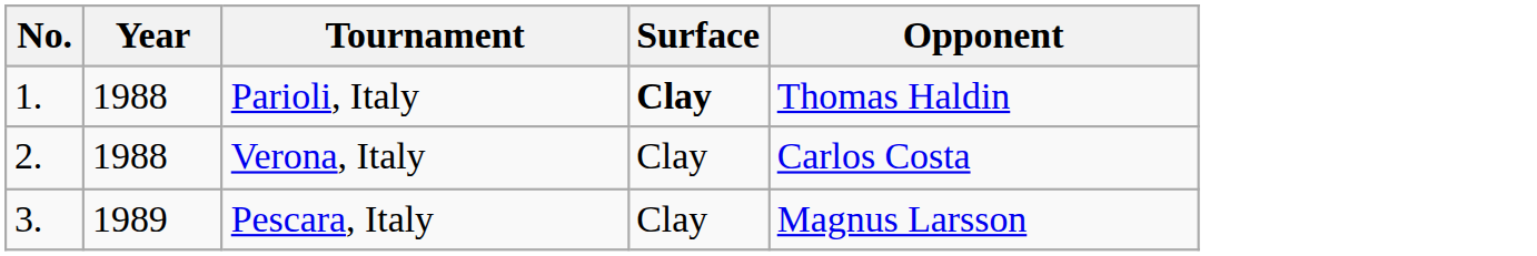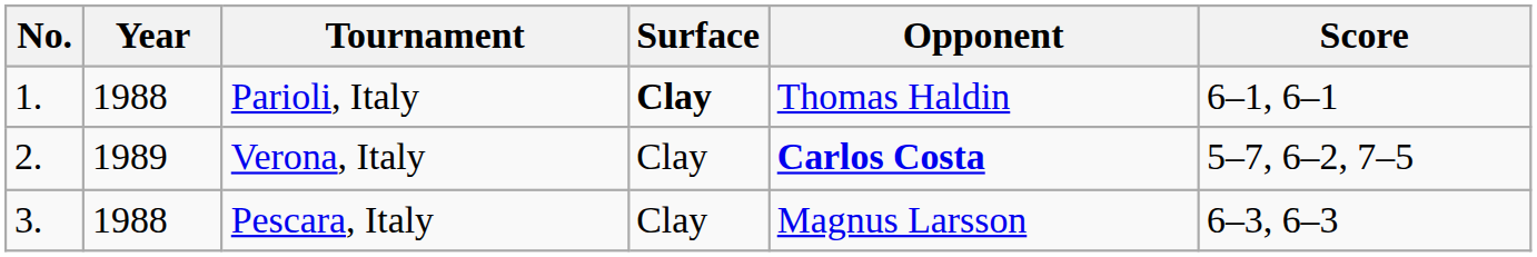 <table class="sortable wikitable" style=font-size:97%>
 <tr>
 <th width=25>No.</th>
 <th width=50>Year</th>
 <th width=160>Tournament</th>
 <th width=50>Surface</th>
 <th width=170>Opponent</th>
+<th style="width:130px" class="unsortable">Score</th>
 </tr>
 <tr>
 <td>1.</td>
 <td>1988</td>
 <td><a href='#'>Parioli</a>, Italy</td>
 <td><strong>Clay</strong></td>
 <td> <a href='#'>Thomas Haldin</a></td>
+<td>6–1, 6–1</td>
 </tr>
 <tr>
 <td>2.</td>
-<td>1988</td>
+<td>1989</td>
 <td><a href='#'>Verona</a>, Italy</td>
 <td>Clay</td>
-<td> <a href='#'>Carlos Costa</a></td>
+<td><strong> <a href='#'>Carlos Costa</a></strong></td>
+<td>5–7, 6–2, 7–5</td>
 </tr>
 <tr>
 <td>3.</td>
-<td>1989</td>
+<td>1988</td>
 <td><a href='#'>Pescara</a>, Italy</td>
 <td>Clay</td>
 <td> <a href='#'>Magnus Larsson</a></td>
+<td>6–3, 6–3</td>
 </tr>
 </table>
